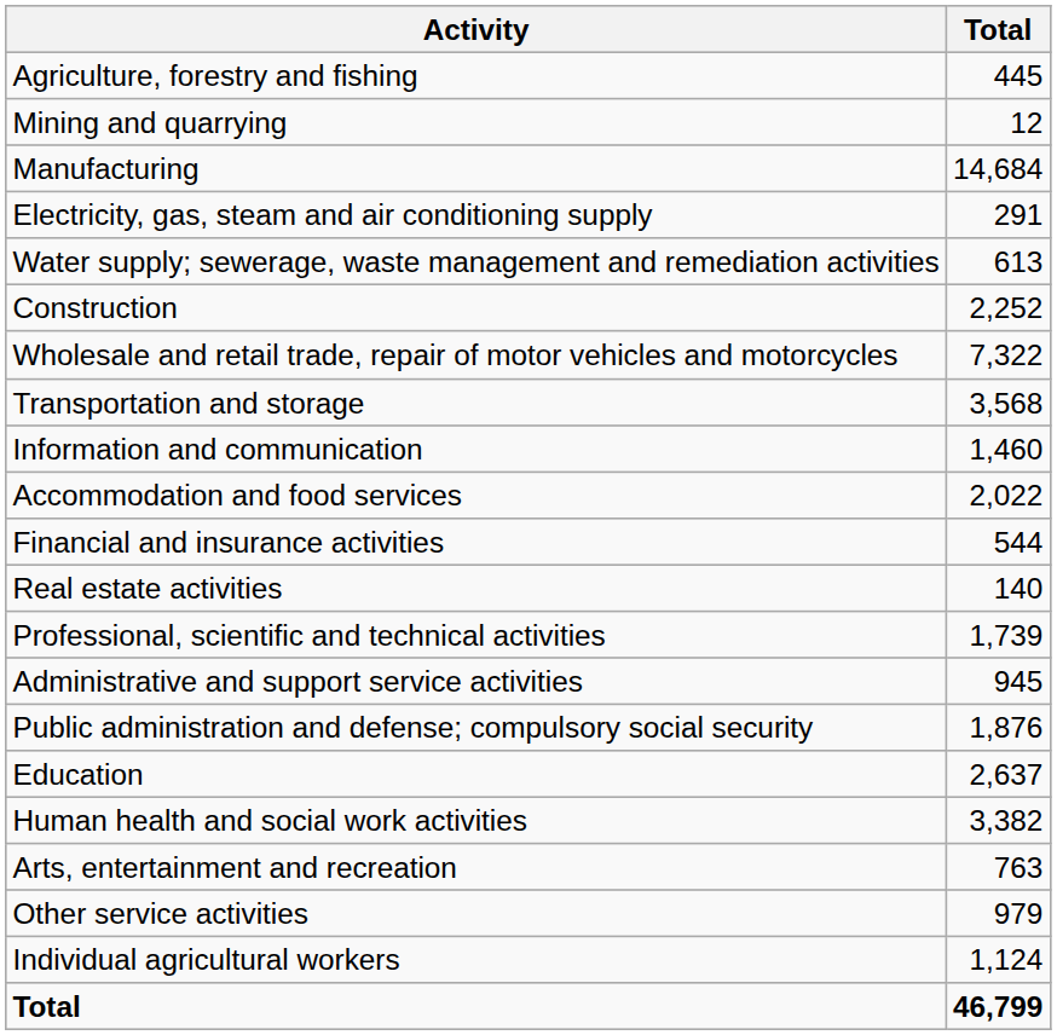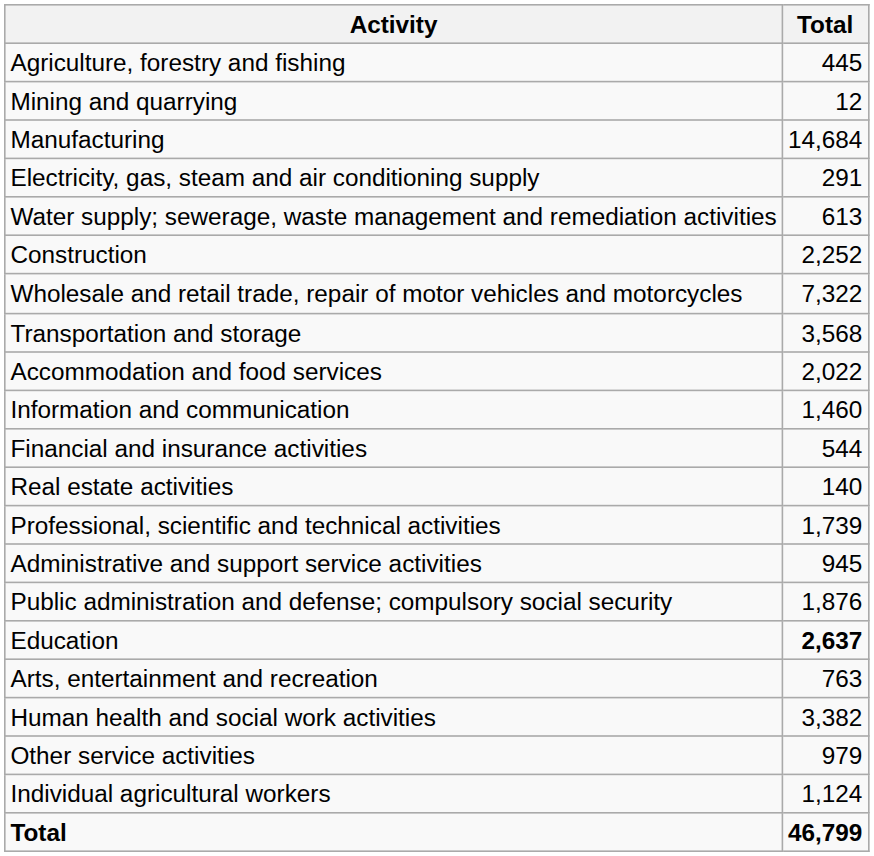 <table class="wikitable sortable" style="font-size:95%;">
 <tr>
 <th>Activity</th>
 <th>Total</th>
 </tr>
 <tr>
 <td>Agriculture, forestry and fishing</td>
 <td align="right">445</td>
 </tr>
 <tr>
 <td>Mining and quarrying</td>
 <td align="right">12</td>
 </tr>
 <tr>
 <td>Manufacturing</td>
 <td align="right">14,684</td>
 </tr>
 <tr>
 <td>Electricity, gas, steam and air conditioning supply</td>
 <td align="right">291</td>
 </tr>
 <tr>
 <td>Water supply; sewerage, waste management and remediation activities</td>
 <td align="right">613</td>
 </tr>
 <tr>
 <td>Construction</td>
 <td align="right">2,252</td>
 </tr>
 <tr>
 <td>Wholesale and retail trade, repair of motor vehicles and motorcycles</td>
 <td align="right">7,322</td>
 </tr>
 <tr>
 <td>Transportation and storage</td>
 <td align="right">3,568</td>
 </tr>
 <tr>
+<td>Accommodation and food services</td>
+<td align="right">2,022</td>
+</tr>
+<tr>
 <td>Information and communication</td>
 <td align="right">1,460</td>
-</tr>
-<tr>
-<td>Accommodation and food services</td>
-<td align="right">2,022</td>
 </tr>
 <tr>
 <td>Financial and insurance activities</td>
 <td align="right">544</td>
 </tr>
 <tr>
 <td>Real estate activities</td>
 <td align="right">140</td>
 </tr>
 <tr>
 <td>Professional, scientific and technical activities</td>
 <td align="right">1,739</td>
 </tr>
 <tr>
 <td>Administrative and support service activities</td>
 <td align="right">945</td>
 </tr>
 <tr>
 <td>Public administration and defense; compulsory social security</td>
 <td align="right">1,876</td>
 </tr>
 <tr>
 <td>Education</td>
-<td align="right">2,637</td>
+<td align="right"><strong>2,637</strong></td>
+</tr>
+<tr>
+<td>Arts, entertainment and recreation</td>
+<td align="right">763</td>
 </tr>
 <tr>
 <td>Human health and social work activities</td>
 <td align="right">3,382</td>
-</tr>
-<tr>
-<td>Arts, entertainment and recreation</td>
-<td align="right">763</td>
 </tr>
 <tr>
 <td>Other service activities</td>
 <td align="right">979</td>
 </tr>
 <tr>
 <td>Individual agricultural workers</td>
 <td align="right">1,124</td>
 </tr>
 <tr class="sortbottom">
 <td><strong>Total</strong></td>
 <td align="right"><strong>46,799</strong></td>
 </tr>
 </table>
